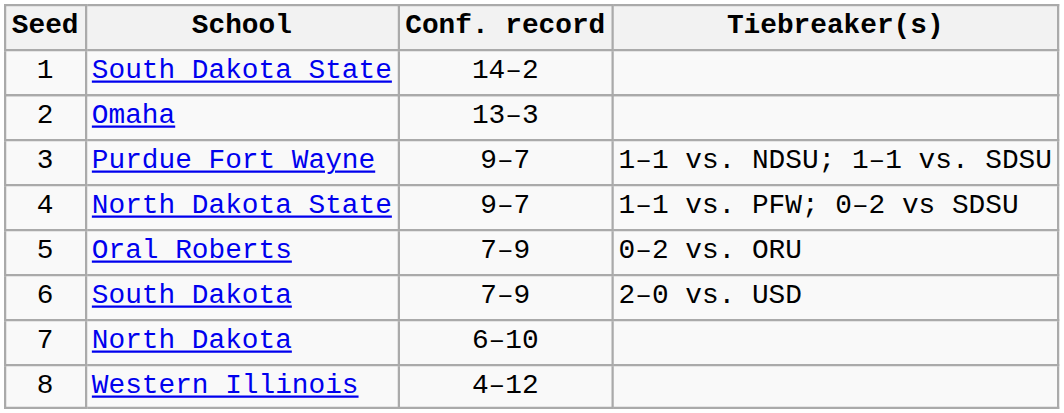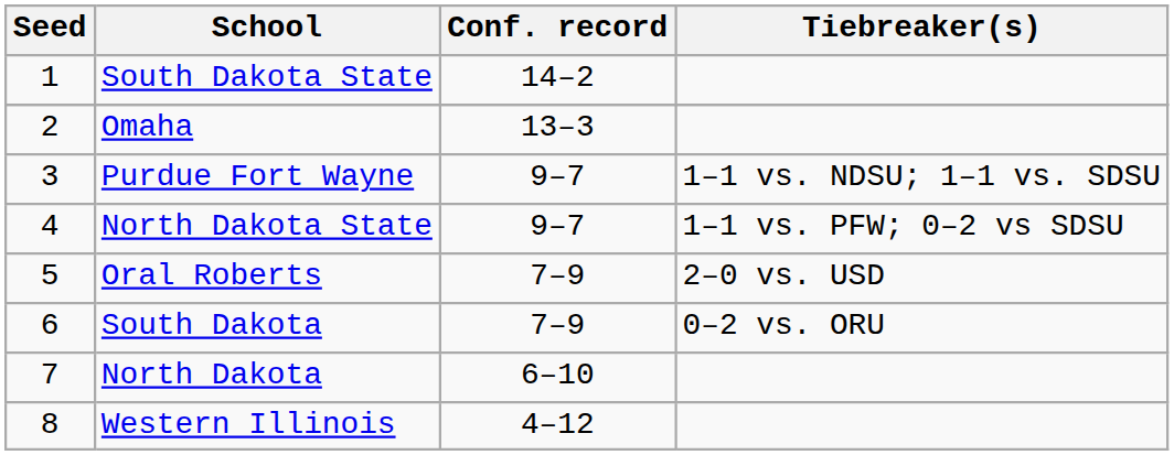 <table class="wikitable" style="white-space:nowrap; font-size:95%;text-align:center">
 <tr>
 <th>Seed</th>
 <th>School</th>
 <th>Conf. record</th>
 <th>Tiebreaker(s)</th>
 </tr>
 <tr>
 <td>1</td>
 <td align=left><a href='#'>South Dakota State</a></td>
 <td>14–2</td>
 <td></td>
 </tr>
 <tr>
 </tr>
 <tr>
 <td>2</td>
 <td align=left><a href='#'>Omaha</a></td>
 <td>13–3</td>
 <td></td>
 </tr>
 <tr>
 <td>3</td>
 <td align=left><a href='#'>Purdue Fort Wayne</a></td>
 <td>9–7</td>
 <td align=left>1–1 vs. NDSU; 1–1 vs. SDSU</td>
 </tr>
 <tr>
 <td>4</td>
 <td align=left><a href='#'>North Dakota State</a></td>
 <td>9–7</td>
 <td align=left>1–1 vs. PFW; 0–2 vs SDSU</td>
 </tr>
 <tr>
 <td>5</td>
 <td align=left><a href='#'>Oral Roberts</a></td>
 <td>7–9</td>
-<td align=left>0–2 vs. ORU</td>
+<td align=left>2–0 vs. USD</td>
 </tr>
 <tr>
 <td>6</td>
 <td align=left><a href='#'>South Dakota</a></td>
 <td>7–9</td>
-<td align=left>2–0 vs. USD</td>
+<td align=left>0–2 vs. ORU</td>
 </tr>
 <tr>
 <td>7</td>
 <td align=left><a href='#'>North Dakota</a></td>
 <td>6–10</td>
 <td></td>
 </tr>
 <tr>
 <td>8</td>
 <td align=left><a href='#'>Western Illinois</a></td>
 <td>4–12</td>
 <td></td>
 </tr>
 </table>
